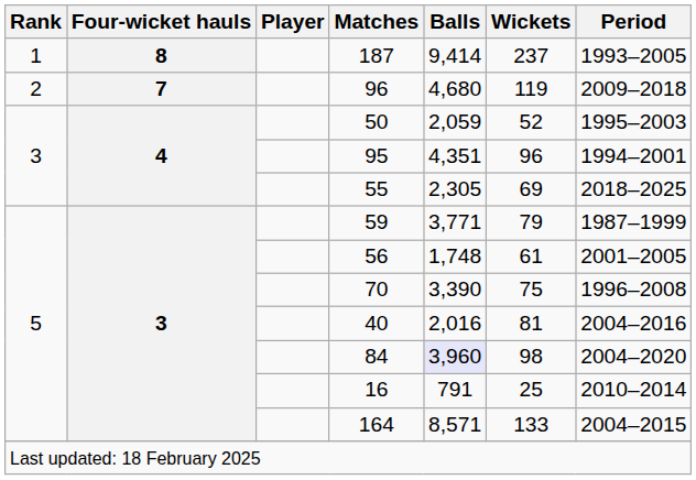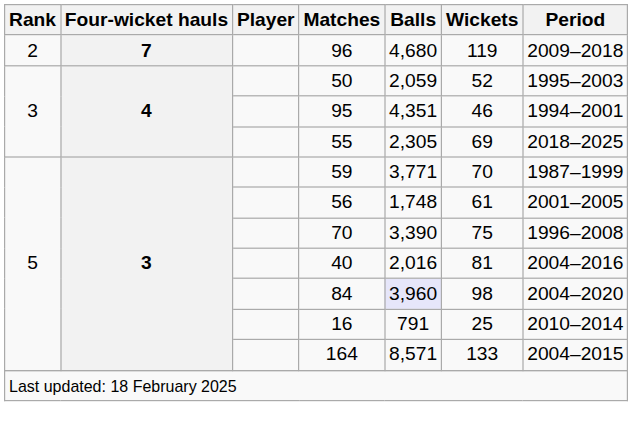 <table class="wikitable plainrowheaders sortable">
 <tr>
 <th scope=col>Rank</th>
 <th scope=col>Four-wicket hauls</th>
 <th scope=col>Player</th>
 <th scope=col>Matches</th>
 <th scope=col>Balls</th>
 <th scope=col>Wickets</th>
 <th scope=col>Period</th>
-</tr>
-<tr>
-<td style="text-align:center">1</td>
-<th scope=row style=text-align:center>8</th>
-<td></td>
-<td style="text-align:center">187</td>
-<td style="text-align:center">9,414</td>
-<td style="text-align:center">237</td>
-<td>1993–2005</td>
 </tr>
 <tr>
 <td style="text-align:center">2</td>
 <th scope=row style=text-align:center>7</th>
 <td></td>
 <td style="text-align:center">96</td>
 <td style="text-align:center">4,680</td>
 <td style="text-align:center">119</td>
 <td>2009–2018</td>
 </tr>
 <tr>
 <td rowspan="3" style="text-align:center">3</td>
 <th rowspan="3" scope="row" style="text-align:center">4</th>
 <td></td>
 <td style="text-align:center">50</td>
 <td style="text-align:center">2,059</td>
 <td style="text-align:center">52</td>
 <td>1995–2003</td>
 </tr>
 <tr>
 <td></td>
 <td style="text-align:center">95</td>
 <td style="text-align:center">4,351</td>
-<td style="text-align:center">96</td>
+<td style="text-align:center">46</td>
 <td>1994–2001</td>
 </tr>
 <tr>
 <td></td>
 <td style="text-align:center">55</td>
 <td style="text-align:center">2,305</td>
 <td style="text-align:center">69</td>
 <td>2018–2025</td>
 </tr>
 <tr>
 <td rowspan="7" style="text-align:center">5</td>
 <th rowspan="7" scope="row" style="text-align:center">3</th>
 <td></td>
 <td style="text-align:center">59</td>
 <td style="text-align:center">3,771</td>
-<td style="text-align:center">79</td>
+<td style="text-align:center">70</td>
 <td>1987–1999</td>
 </tr>
 <tr>
 <td></td>
 <td style="text-align:center">56</td>
 <td style="text-align:center">1,748</td>
 <td style="text-align:center">61</td>
 <td>2001–2005</td>
 </tr>
 <tr>
 <td></td>
 <td style="text-align:center">70</td>
 <td style="text-align:center">3,390</td>
 <td style="text-align:center">75</td>
 <td>1996–2008</td>
 </tr>
 <tr>
 <td></td>
 <td style="text-align:center">40</td>
 <td style="text-align:center">2,016</td>
 <td style="text-align:center">81</td>
 <td>2004–2016</td>
 </tr>
 <tr>
 <td></td>
 <td style="text-align:center">84</td>
 <td style="background: lavender; text-align:center">3,960</td>
 <td style="text-align:center">98</td>
 <td>2004–2020</td>
 </tr>
 <tr>
 <td></td>
 <td style="text-align:center">16</td>
 <td style="text-align:center">791</td>
 <td style="text-align:center">25</td>
 <td>2010–2014</td>
 </tr>
 <tr>
 <td></td>
 <td style="text-align:center">164</td>
 <td style="text-align:center">8,571</td>
 <td style="text-align:center">133</td>
 <td>2004–2015</td>
 </tr>
 <tr>
 </tr>
 <tr class=sortbottom>
 <td colspan=7><small>Last updated: 18 February 2025</small></td>
 </tr>
 </table>
